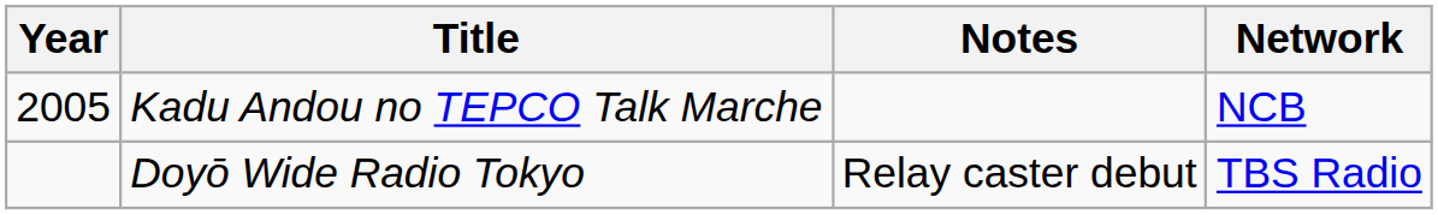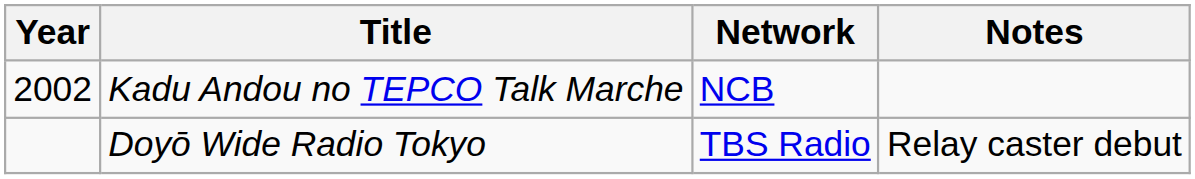 <table class="wikitable">
 <tr>
 <th>Year</th>
 <th>Title</th>
+<th>Network</th>
 <th>Notes</th>
-<th>Network</th>
 </tr>
 <tr>
-<td>2005</td>
+<td>2002</td>
 <td><em>Kadu Andou no <a href='#'>TEPCO</a> Talk Marche</em></td>
+<td><a href='#'>NCB</a></td>
 <td></td>
-<td><a href='#'>NCB</a></td>
 </tr>
 <tr>
 <td></td>
 <td><em>Doyō Wide Radio Tokyo</em></td>
+<td><a href='#'>TBS Radio</a></td>
 <td>Relay caster debut</td>
-<td><a href='#'>TBS Radio</a></td>
 </tr>
 </table>
